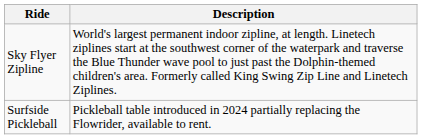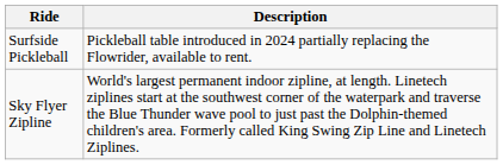 <table class="wikitable" style="width:60%;">
 <tr>
 <th>Ride</th>
 <th>Description</th>
 </tr>
 <tr>
+<td>Surfside Pickleball</td>
+<td>Pickleball table introduced in 2024 partially replacing the Flowrider, available to rent.</td>
+</tr>
+<tr>
 <td>Sky Flyer Zipline</td>
 <td>World's largest permanent indoor zipline, at  length. Linetech ziplines start at the southwest corner of the waterpark and traverse the Blue Thunder wave pool to just past the Dolphin-themed children's area. Formerly called King Swing Zip Line and Linetech Ziplines.</td>
 </tr>
-<tr>
-<td>Surfside Pickleball</td>
-<td>Pickleball table introduced in 2024 partially replacing the Flowrider, available to rent.</td>
-</tr>
 </table>
